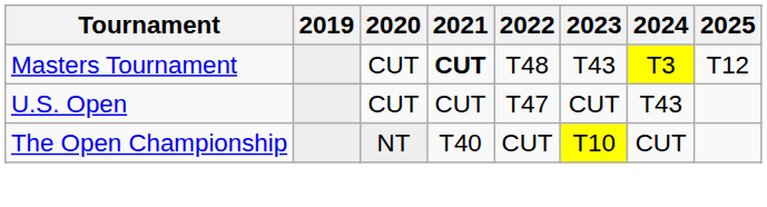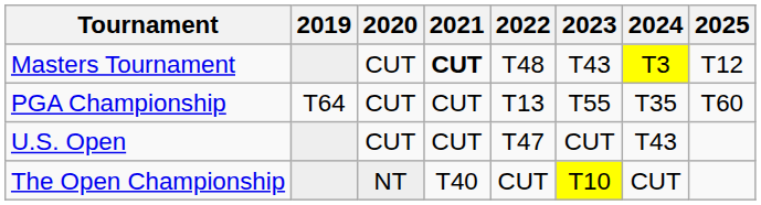 <table class="wikitable" style="font-size:95%;text-align:center;">
 <tr>
 <th>Tournament</th>
 <th>2019</th>
 <th>2020</th>
 <th>2021</th>
 <th>2022</th>
 <th>2023</th>
 <th>2024</th>
 <th>2025</th>
 </tr>
 <tr>
 <td align=left><a href='#'>Masters Tournament</a></td>
 <td style="background:#eeeeee;"></td>
 <td>CUT</td>
 <td><strong>CUT</strong></td>
 <td>T48</td>
 <td>T43</td>
 <td style="background:yellow;">T3</td>
 <td>T12</td>
 </tr>
 <tr>
+<td align=left><a href='#'>PGA Championship</a></td>
+<td>T64</td>
+<td>CUT</td>
+<td>CUT</td>
+<td>T13</td>
+<td>T55</td>
+<td>T35</td>
+<td>T60</td>
+</tr>
+<tr>
 <td align=left><a href='#'>U.S. Open</a></td>
 <td style="background:#eeeeee;"></td>
 <td>CUT</td>
 <td>CUT</td>
 <td>T47</td>
 <td>CUT</td>
 <td>T43</td>
 <td></td>
 </tr>
 <tr>
 <td align=left><a href='#'>The Open Championship</a></td>
 <td style="background:#eeeeee;"></td>
 <td style="background:#eeeeee;">NT</td>
 <td>T40</td>
 <td>CUT</td>
 <td style="background:yellow;">T10</td>
 <td>CUT</td>
 <td></td>
 </tr>
 </table>
